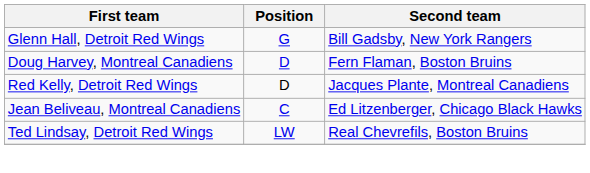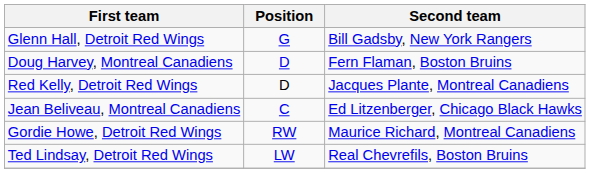 <table class="wikitable">
 <tr>
 <th>First team</th>
 <th>  Position  </th>
 <th>Second team</th>
 </tr>
 <tr>
 <td><a href='#'>Glenn Hall</a>, <a href='#'>Detroit Red Wings</a></td>
 <td align=center><a href='#'>G</a></td>
 <td><a href='#'>Bill Gadsby</a>, <a href='#'>New York Rangers</a></td>
 </tr>
 <tr>
 <td><a href='#'>Doug Harvey</a>, <a href='#'>Montreal Canadiens</a></td>
 <td align=center><a href='#'>D</a></td>
 <td><a href='#'>Fern Flaman</a>, <a href='#'>Boston Bruins</a></td>
 </tr>
 <tr>
 <td><a href='#'>Red Kelly</a>, <a href='#'>Detroit Red Wings</a></td>
 <td align=center>D</td>
 <td><a href='#'>Jacques Plante</a>, <a href='#'>Montreal Canadiens</a></td>
 </tr>
 <tr>
 <td><a href='#'>Jean Beliveau</a>, <a href='#'>Montreal Canadiens</a></td>
 <td align=center><a href='#'>C</a></td>
 <td><a href='#'>Ed Litzenberger</a>, <a href='#'>Chicago Black Hawks</a></td>
 </tr>
 <tr>
+<td><a href='#'>Gordie Howe</a>, <a href='#'>Detroit Red Wings</a></td>
+<td align=center><a href='#'>RW</a></td>
+<td><a href='#'>Maurice Richard</a>, <a href='#'>Montreal Canadiens</a></td>
+</tr>
+<tr>
 <td><a href='#'>Ted Lindsay</a>, <a href='#'>Detroit Red Wings</a></td>
 <td align=center><a href='#'>LW</a></td>
 <td><a href='#'>Real Chevrefils</a>, <a href='#'>Boston Bruins</a></td>
 </tr>
 <tr>
 </tr>
 </table>
